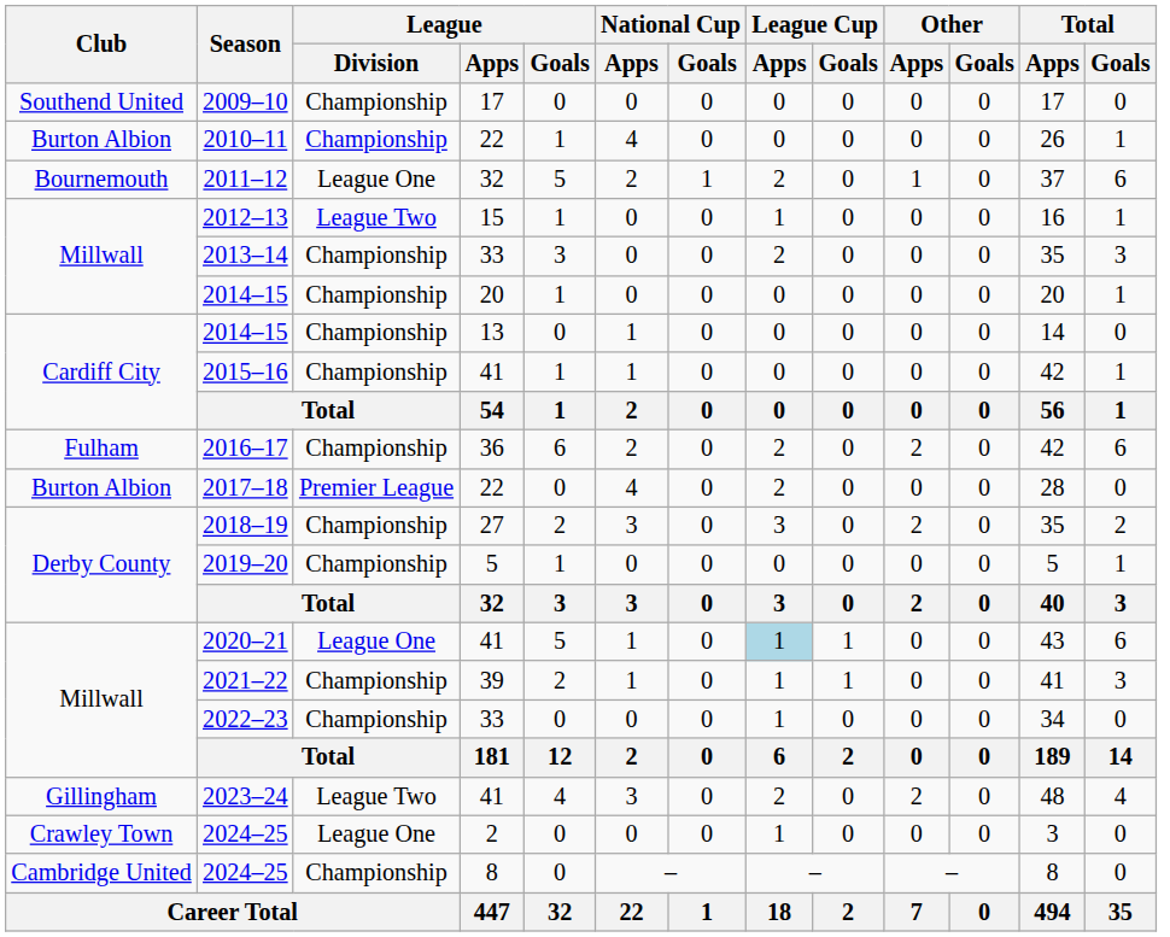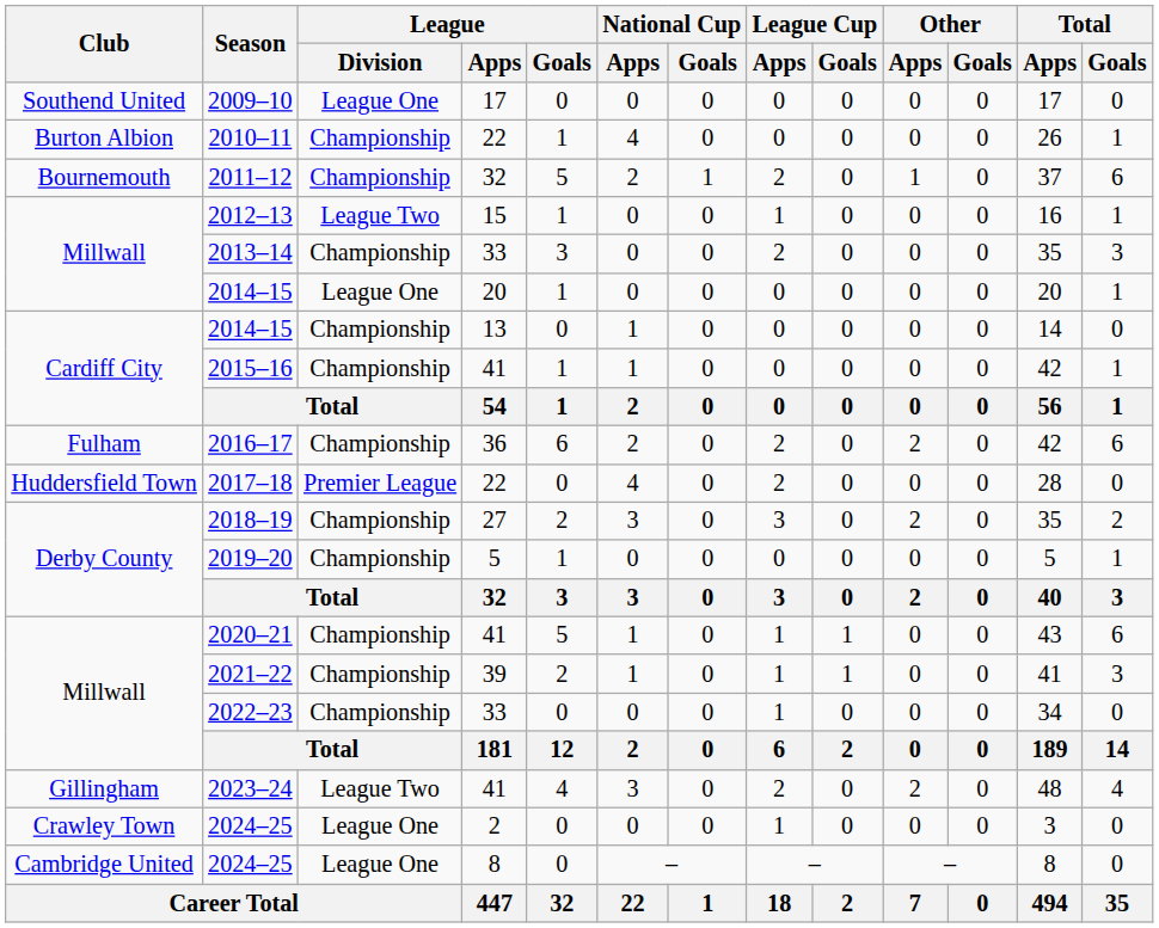 <table class="wikitable" style="text-align: center">
 <tr>
 <th rowspan="2">Club</th>
 <th rowspan="2">Season</th>
 <th colspan="3">League</th>
 <th colspan="2">National Cup</th>
 <th colspan="2">League Cup</th>
 <th colspan="2">Other</th>
 <th colspan="2">Total</th>
 </tr>
 <tr>
 <th>Division</th>
 <th>Apps</th>
 <th>Goals</th>
 <th>Apps</th>
 <th>Goals</th>
 <th>Apps</th>
 <th>Goals</th>
 <th>Apps</th>
 <th>Goals</th>
 <th>Apps</th>
 <th>Goals</th>
 </tr>
 <tr>
 <td><a href='#'>Southend United</a></td>
 <td><a href='#'>2009–10</a></td>
-<td>Championship</td>
+<td><a href='#'>League One</a></td>
 <td>17</td>
 <td>0</td>
 <td>0</td>
 <td>0</td>
 <td>0</td>
 <td>0</td>
 <td>0</td>
 <td>0</td>
 <td>17</td>
 <td>0</td>
 </tr>
 <tr>
 <td><a href='#'>Burton Albion</a></td>
 <td><a href='#'>2010–11</a></td>
 <td><a href='#'>Championship</a></td>
 <td>22</td>
 <td>1</td>
 <td>4</td>
 <td>0</td>
 <td>0</td>
 <td>0</td>
 <td>0</td>
 <td>0</td>
 <td>26</td>
 <td>1</td>
 </tr>
 <tr>
 <td><a href='#'>Bournemouth</a></td>
 <td><a href='#'>2011–12</a></td>
-<td>League One</td>
+<td><a href='#'>Championship</a></td>
 <td>32</td>
 <td>5</td>
 <td>2</td>
 <td>1</td>
 <td>2</td>
 <td>0</td>
 <td>1</td>
 <td>0</td>
 <td>37</td>
 <td>6</td>
 </tr>
 <tr>
 <td rowspan="3"><a href='#'>Millwall</a></td>
 <td><a href='#'>2012–13</a></td>
 <td><a href='#'>League Two</a></td>
 <td>15</td>
 <td>1</td>
 <td>0</td>
 <td>0</td>
 <td>1</td>
 <td>0</td>
 <td>0</td>
 <td>0</td>
 <td>16</td>
 <td>1</td>
 </tr>
 <tr>
 <td><a href='#'>2013–14</a></td>
 <td>Championship</td>
 <td>33</td>
 <td>3</td>
 <td>0</td>
 <td>0</td>
 <td>2</td>
 <td>0</td>
 <td>0</td>
 <td>0</td>
 <td>35</td>
 <td>3</td>
 </tr>
 <tr>
 <td><a href='#'>2014–15</a></td>
-<td>Championship</td>
+<td>League One</td>
 <td>20</td>
 <td>1</td>
 <td>0</td>
 <td>0</td>
 <td>0</td>
 <td>0</td>
 <td>0</td>
 <td>0</td>
 <td>20</td>
 <td>1</td>
 </tr>
 <tr>
 <td rowspan="3"><a href='#'>Cardiff City</a></td>
 <td><a href='#'>2014–15</a></td>
 <td>Championship</td>
 <td>13</td>
 <td>0</td>
 <td>1</td>
 <td>0</td>
 <td>0</td>
 <td>0</td>
 <td>0</td>
 <td>0</td>
 <td>14</td>
 <td>0</td>
 </tr>
 <tr>
 <td><a href='#'>2015–16</a></td>
 <td>Championship</td>
 <td>41</td>
 <td>1</td>
 <td>1</td>
 <td>0</td>
 <td>0</td>
 <td>0</td>
 <td>0</td>
 <td>0</td>
 <td>42</td>
 <td>1</td>
 </tr>
 <tr>
 <th colspan="2">Total</th>
 <th>54</th>
 <th>1</th>
 <th>2</th>
 <th>0</th>
 <th>0</th>
 <th>0</th>
 <th>0</th>
 <th>0</th>
 <th>56</th>
 <th>1</th>
 </tr>
 <tr>
 <td><a href='#'>Fulham</a></td>
 <td><a href='#'>2016–17</a></td>
 <td>Championship</td>
 <td>36</td>
 <td>6</td>
 <td>2</td>
 <td>0</td>
 <td>2</td>
 <td>0</td>
 <td>2</td>
 <td>0</td>
 <td>42</td>
 <td>6</td>
 </tr>
 <tr>
-<td><a href='#'>Burton Albion</a></td>
+<td><a href='#'>Huddersfield Town</a></td>
 <td><a href='#'>2017–18</a></td>
 <td><a href='#'>Premier League</a></td>
 <td>22</td>
 <td>0</td>
 <td>4</td>
 <td>0</td>
 <td>2</td>
 <td>0</td>
 <td>0</td>
 <td>0</td>
 <td>28</td>
 <td>0</td>
 </tr>
 <tr>
 <td rowspan="3"><a href='#'>Derby County</a></td>
 <td><a href='#'>2018–19</a></td>
 <td>Championship</td>
 <td>27</td>
 <td>2</td>
 <td>3</td>
 <td>0</td>
 <td>3</td>
 <td>0</td>
 <td>2</td>
 <td>0</td>
 <td>35</td>
 <td>2</td>
 </tr>
 <tr>
 <td><a href='#'>2019–20</a></td>
 <td>Championship</td>
 <td>5</td>
 <td>1</td>
 <td>0</td>
 <td>0</td>
 <td>0</td>
 <td>0</td>
 <td>0</td>
 <td>0</td>
 <td>5</td>
 <td>1</td>
 </tr>
 <tr>
 <th colspan="2">Total</th>
 <th>32</th>
 <th>3</th>
 <th>3</th>
 <th>0</th>
 <th>3</th>
 <th>0</th>
 <th>2</th>
 <th>0</th>
 <th>40</th>
 <th>3</th>
 </tr>
 <tr>
 <td rowspan="4">Millwall</td>
 <td><a href='#'>2020–21</a></td>
-<td><a href='#'>League One</a></td>
+<td>Championship</td>
 <td>41</td>
 <td>5</td>
 <td>1</td>
 <td>0</td>
-<td style="background: lightblue;">1</td>
+<td>1</td>
 <td>1</td>
 <td>0</td>
 <td>0</td>
 <td>43</td>
 <td>6</td>
 </tr>
 <tr>
 <td><a href='#'>2021–22</a></td>
 <td>Championship</td>
 <td>39</td>
 <td>2</td>
 <td>1</td>
 <td>0</td>
 <td>1</td>
 <td>1</td>
 <td>0</td>
 <td>0</td>
 <td>41</td>
 <td>3</td>
 </tr>
 <tr>
 <td><a href='#'>2022–23</a></td>
 <td>Championship</td>
 <td>33</td>
 <td>0</td>
 <td>0</td>
 <td>0</td>
 <td>1</td>
 <td>0</td>
 <td>0</td>
 <td>0</td>
 <td>34</td>
 <td>0</td>
 </tr>
 <tr>
 <th colspan="2">Total</th>
 <th>181</th>
 <th>12</th>
 <th>2</th>
 <th>0</th>
 <th>6</th>
 <th>2</th>
 <th>0</th>
 <th>0</th>
 <th>189</th>
 <th>14</th>
 </tr>
 <tr>
 <td><a href='#'>Gillingham</a></td>
 <td><a href='#'>2023–24</a></td>
 <td>League Two</td>
 <td>41</td>
 <td>4</td>
 <td>3</td>
 <td>0</td>
 <td>2</td>
 <td>0</td>
 <td>2</td>
 <td>0</td>
 <td>48</td>
 <td>4</td>
 </tr>
 <tr>
 <td><a href='#'>Crawley Town</a></td>
 <td><a href='#'>2024–25</a></td>
 <td>League One</td>
 <td>2</td>
 <td>0</td>
 <td>0</td>
 <td>0</td>
 <td>1</td>
 <td>0</td>
 <td>0</td>
 <td>0</td>
 <td>3</td>
 <td>0</td>
 </tr>
 <tr>
 <td><a href='#'>Cambridge United</a></td>
 <td><a href='#'>2024–25</a></td>
-<td>Championship</td>
+<td>League One</td>
 <td>8</td>
 <td>0</td>
 <td colspan=2>–</td>
 <td colspan=2>–</td>
 <td colspan=2>–</td>
 <td>8</td>
 <td>0</td>
 </tr>
 <tr>
 <th colspan="3">Career Total</th>
 <th>447</th>
 <th>32</th>
 <th>22</th>
 <th>1</th>
 <th>18</th>
 <th>2</th>
 <th>7</th>
 <th>0</th>
 <th>494</th>
 <th>35</th>
 </tr>
 </table>
